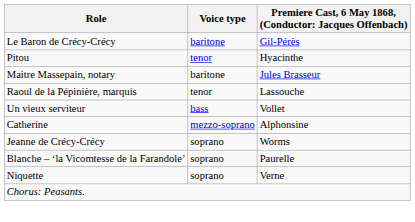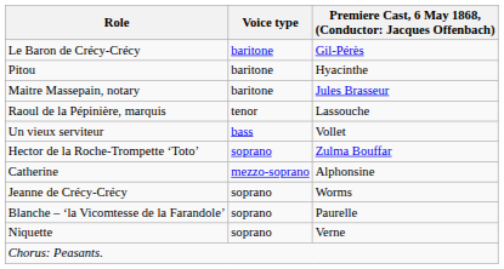 <table class="wikitable">
 <tr>
 <th>Role</th>
 <th>Voice type</th>
 <th>Premiere Cast, 6 May 1868,<br>(Conductor: Jacques Offenbach)</th>
 </tr>
 <tr>
 <td>Le Baron de Crécy-Crécy</td>
 <td><a href='#'>baritone</a></td>
 <td><a href='#'>Gil-Pérès</a></td>
 </tr>
 <tr>
 <td>Pitou</td>
-<td><a href='#'>tenor</a></td>
+<td>baritone</td>
 <td>Hyacinthe</td>
 </tr>
 <tr>
 <td>Maitre Massepain, notary</td>
 <td>baritone</td>
 <td><a href='#'>Jules Brasseur</a></td>
 </tr>
 <tr>
 <td>Raoul de la Pépinière, marquis</td>
 <td>tenor</td>
 <td>Lassouche</td>
 </tr>
 <tr>
 <td>Un vieux serviteur</td>
 <td><a href='#'>bass</a></td>
 <td>Vollet</td>
+</tr>
+<tr>
+<td>Hector de la Roche-Trompette ‘Toto’</td>
+<td><a href='#'>soprano</a></td>
+<td><a href='#'>Zulma Bouffar</a></td>
 </tr>
 <tr>
 <td>Catherine</td>
 <td><a href='#'>mezzo-soprano</a></td>
 <td>Alphonsine</td>
 </tr>
 <tr>
 <td>Jeanne de Crécy-Crécy</td>
 <td>soprano</td>
 <td>Worms</td>
 </tr>
 <tr>
 <td>Blanche – ‘la Vicomtesse de la Farandole’</td>
 <td>soprano</td>
 <td>Paurelle</td>
 </tr>
 <tr>
 <td>Niquette</td>
 <td>soprano</td>
 <td>Verne</td>
 </tr>
 <tr>
 <td colspan="3"><em>Chorus: Peasants.</em></td>
 </tr>
 </table>
